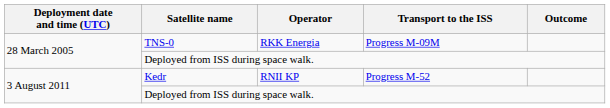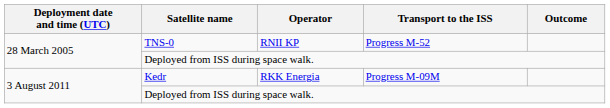 <table class="wikitable" style="width: 100%;">
 <tr>
 <th scope="col">Deployment date<br>and time (<a href='#'>UTC</a>)</th>
 <th scope="col">Satellite name</th>
 <th scope="col">Operator</th>
 <th scope="col">Transport to the ISS</th>
 <th scope="col">Outcome</th>
 </tr>
 <tr>
 <td rowspan=2>28 March 2005</td>
 <td> <a href='#'>TNS-0</a></td>
-<td><a href='#'>RKK Energia</a></td>
-<td><a href='#'>Progress M-09M</a></td>
+<td><a href='#'>RNII KP</a></td>
+<td><a href='#'>Progress M-52</a></td>
 <td></td>
 </tr>
 <tr>
 <td colspan=4>Deployed from ISS during space walk.</td>
 </tr>
 <tr>
 <td rowspan=2>3 August 2011</td>
 <td> <a href='#'>Kedr</a></td>
-<td><a href='#'>RNII KP</a></td>
-<td><a href='#'>Progress M-52</a></td>
+<td><a href='#'>RKK Energia</a></td>
+<td><a href='#'>Progress M-09M</a></td>
 <td></td>
 </tr>
 <tr>
 <td colspan=4>Deployed from ISS during space walk.</td>
 </tr>
 </table>
